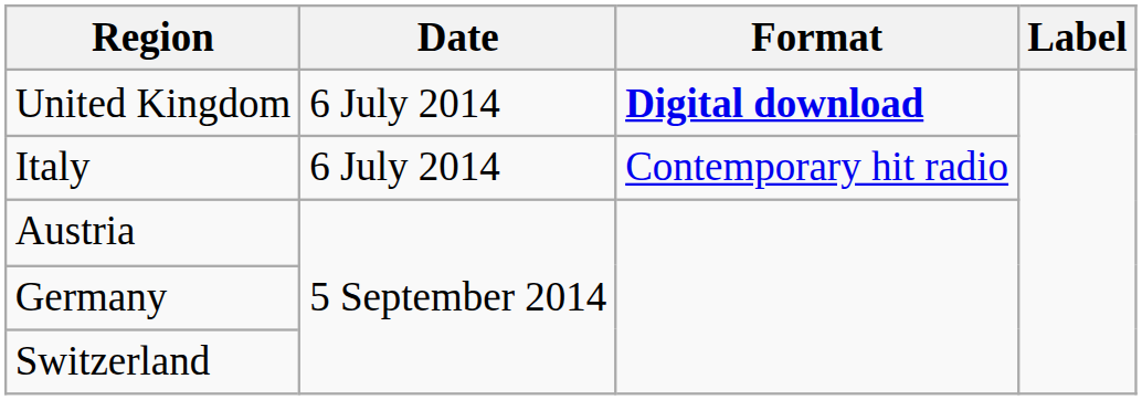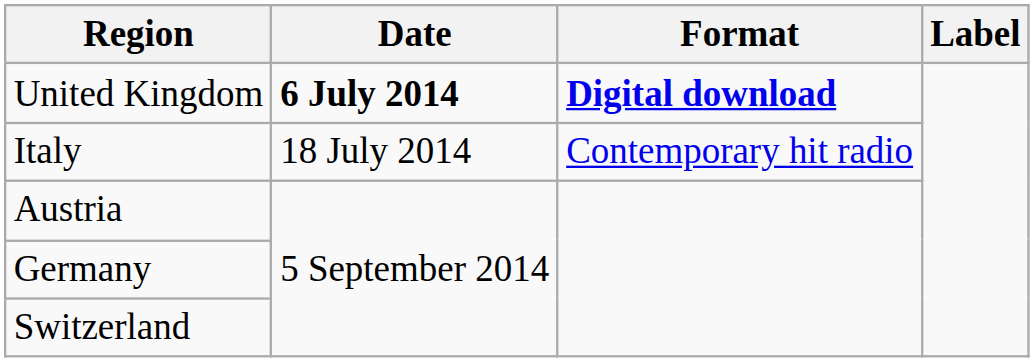 <table class=wikitable>
 <tr>
 <th>Region</th>
 <th>Date</th>
 <th>Format</th>
 <th>Label</th>
 </tr>
 <tr>
 <td>United Kingdom</td>
-<td>6 July 2014</td>
+<td><strong>6 July 2014</strong></td>
 <td><strong><a href='#'>Digital download</a></strong></td>
 <td rowspan="5"></td>
 </tr>
 <tr>
 <td>Italy</td>
-<td>6 July 2014</td>
+<td>18 July 2014</td>
 <td><a href='#'>Contemporary hit radio</a></td>
 </tr>
 <tr>
 <td>Austria</td>
 <td rowspan="3">5 September 2014</td>
 <td rowspan="3"></td>
 </tr>
 <tr>
 <td>Germany</td>
 </tr>
 <tr>
 <td>Switzerland</td>
 </tr>
 </table>
